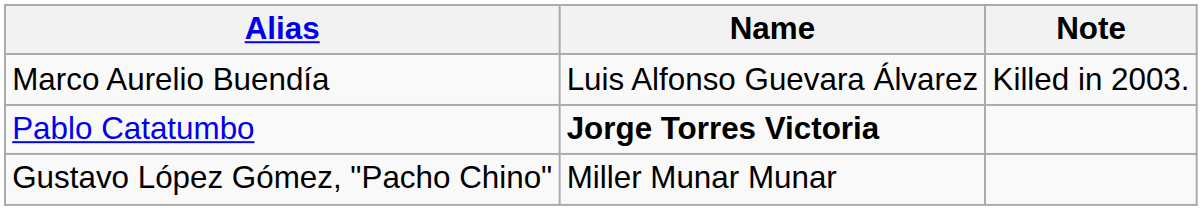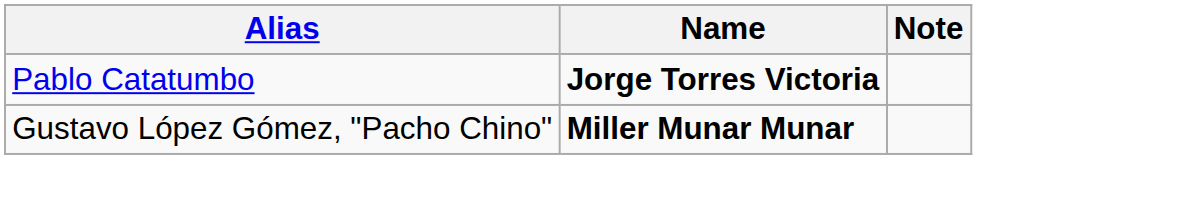 <table class="wikitable">
 <tr>
 <th><a href='#'>Alias</a></th>
 <th>Name</th>
 <th>Note</th>
-</tr>
-<tr>
-<td>Marco Aurelio Buendía</td>
-<td>Luis Alfonso Guevara Álvarez</td>
-<td>Killed in 2003.</td>
 </tr>
 <tr>
 <td><a href='#'>Pablo Catatumbo</a></td>
 <td><strong>Jorge Torres Victoria </strong></td>
 <td></td>
 </tr>
 <tr>
 <td>Gustavo López Gómez, "Pacho Chino"</td>
-<td>Miller Munar Munar </td>
+<td><strong>Miller Munar Munar </strong></td>
 <td></td>
 </tr>
 </table>
